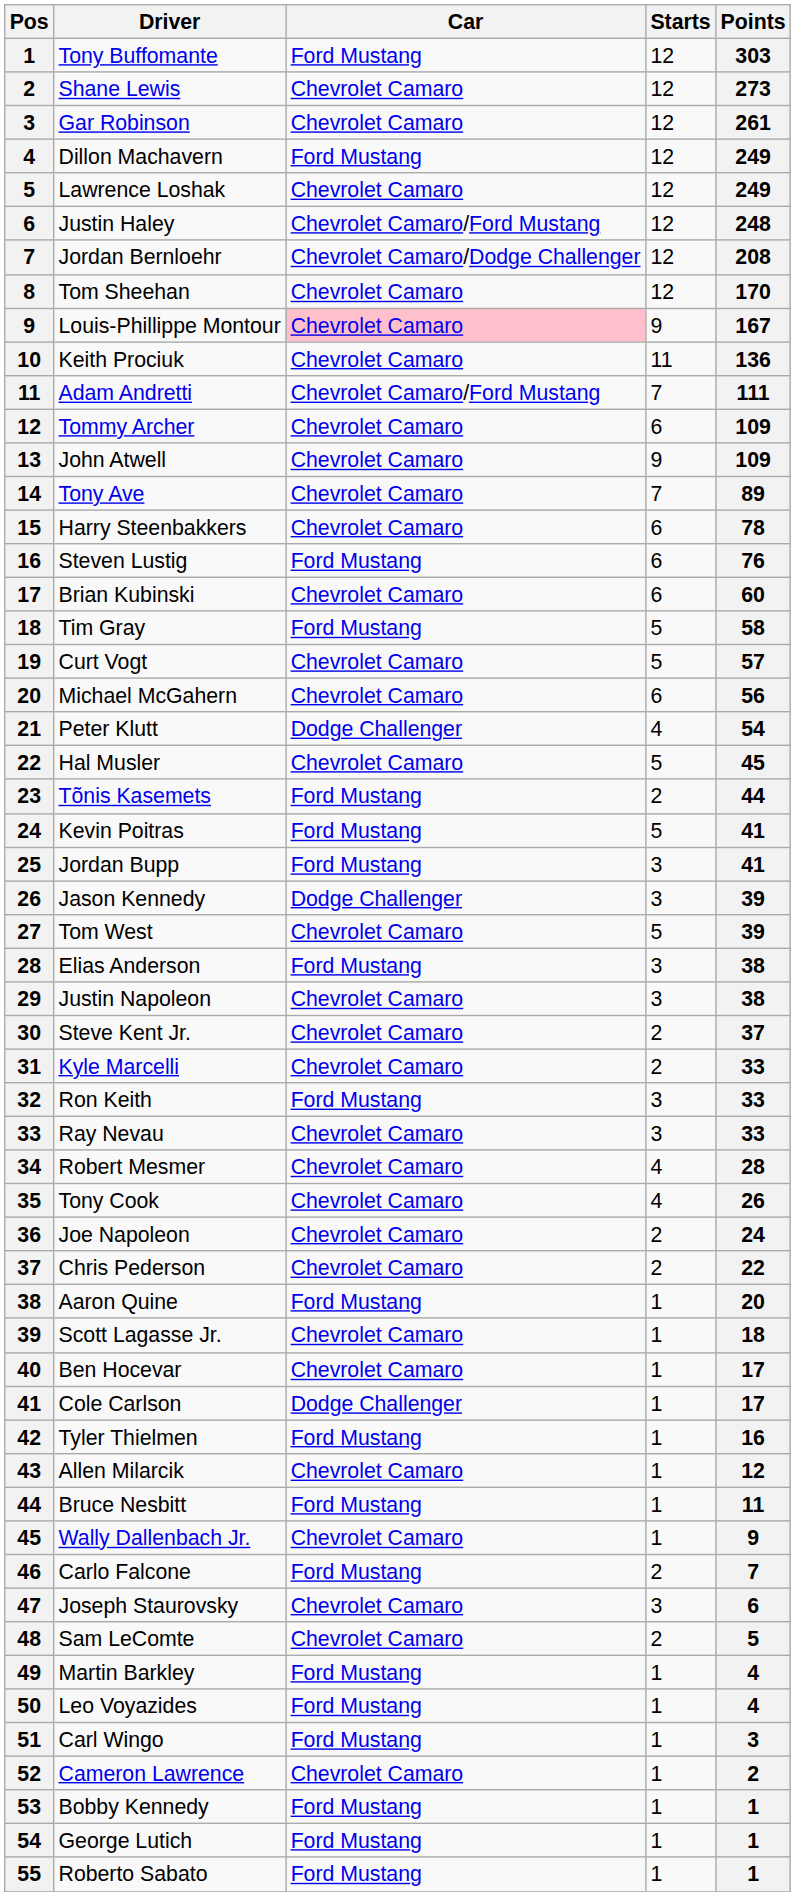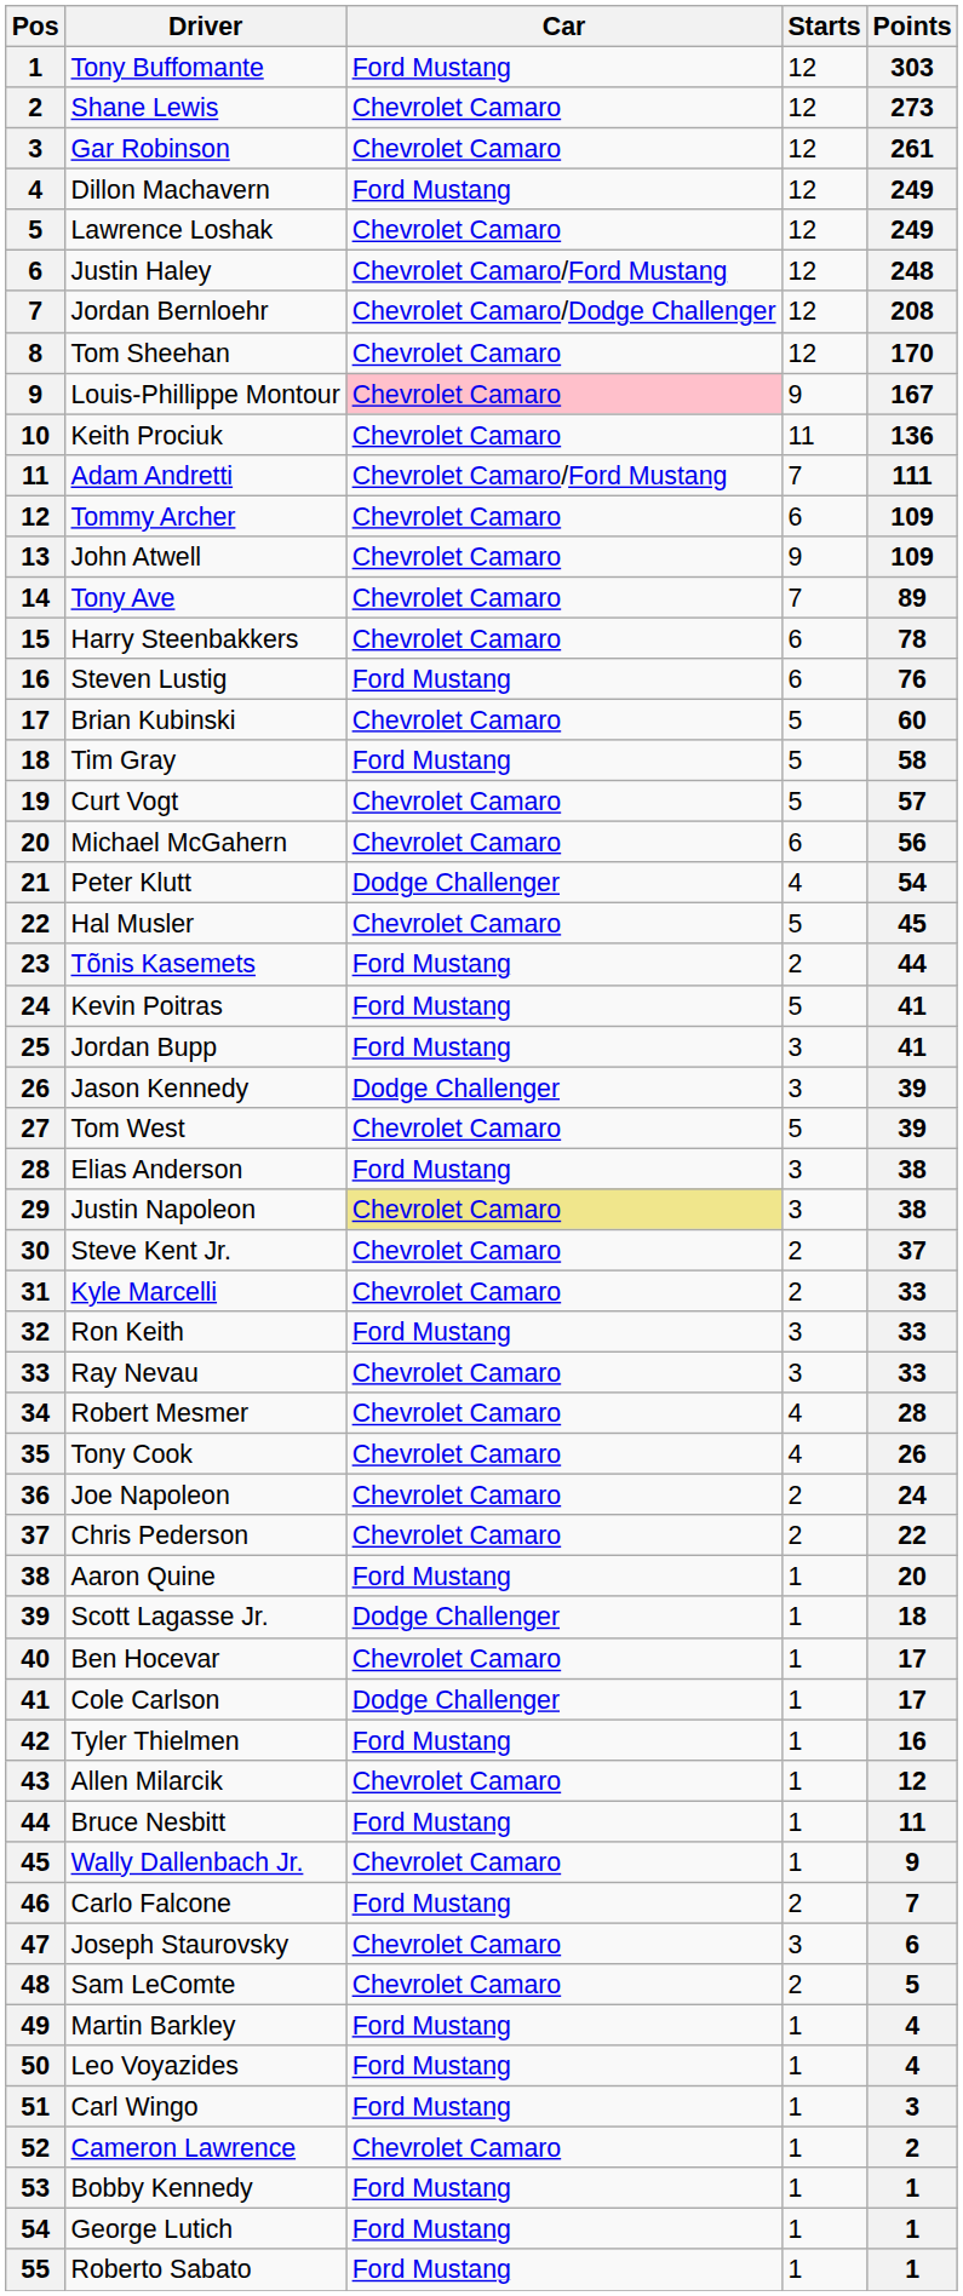 <table class="wikitable" style="font-size: 95%;">
 <tr>
 <th>Pos</th>
 <th>Driver</th>
 <th>Car</th>
 <th>Starts</th>
 <th>Points</th>
 </tr>
 <tr>
 <th>1</th>
 <td> <a href='#'>Tony Buffomante</a></td>
 <td><a href='#'>Ford Mustang</a></td>
 <td>12</td>
 <th>303</th>
 </tr>
 <tr>
 <th>2</th>
 <td> <a href='#'>Shane Lewis</a></td>
 <td><a href='#'>Chevrolet Camaro</a></td>
 <td>12</td>
 <th>273</th>
 </tr>
 <tr>
 <th>3</th>
 <td> <a href='#'>Gar Robinson</a></td>
 <td><a href='#'>Chevrolet Camaro</a></td>
 <td>12</td>
 <th>261</th>
 </tr>
 <tr>
 <th>4</th>
 <td> Dillon Machavern</td>
 <td><a href='#'>Ford Mustang</a></td>
 <td>12</td>
 <th>249</th>
 </tr>
 <tr>
 <th>5</th>
 <td> Lawrence Loshak</td>
 <td><a href='#'>Chevrolet Camaro</a></td>
 <td>12</td>
 <th>249</th>
 </tr>
 <tr>
 <th>6</th>
 <td> Justin Haley</td>
 <td><a href='#'>Chevrolet Camaro</a>/<a href='#'>Ford Mustang</a></td>
 <td>12</td>
 <th>248</th>
 </tr>
 <tr>
 <th>7</th>
 <td> Jordan Bernloehr</td>
 <td><a href='#'>Chevrolet Camaro</a>/<a href='#'>Dodge Challenger</a></td>
 <td>12</td>
 <th>208</th>
 </tr>
 <tr>
 <th>8</th>
 <td> Tom Sheehan</td>
 <td><a href='#'>Chevrolet Camaro</a></td>
 <td>12</td>
 <th>170</th>
 </tr>
 <tr>
 <th>9</th>
 <td> Louis-Phillippe Montour</td>
 <td style="background: pink;"><a href='#'>Chevrolet Camaro</a></td>
 <td>9</td>
 <th>167</th>
 </tr>
 <tr>
 <th>10</th>
 <td> Keith Prociuk</td>
 <td><a href='#'>Chevrolet Camaro</a></td>
 <td>11</td>
 <th>136</th>
 </tr>
 <tr>
 <th>11</th>
 <td> <a href='#'>Adam Andretti</a></td>
 <td><a href='#'>Chevrolet Camaro</a>/<a href='#'>Ford Mustang</a></td>
 <td>7</td>
 <th>111</th>
 </tr>
 <tr>
 <th>12</th>
 <td> <a href='#'>Tommy Archer</a></td>
 <td><a href='#'>Chevrolet Camaro</a></td>
 <td>6</td>
 <th>109</th>
 </tr>
 <tr>
 <th>13</th>
 <td> John Atwell</td>
 <td><a href='#'>Chevrolet Camaro</a></td>
 <td>9</td>
 <th>109</th>
 </tr>
 <tr>
 <th>14</th>
 <td> <a href='#'>Tony Ave</a></td>
 <td><a href='#'>Chevrolet Camaro</a></td>
 <td>7</td>
 <th>89</th>
 </tr>
 <tr>
 <th>15</th>
 <td> Harry Steenbakkers</td>
 <td><a href='#'>Chevrolet Camaro</a></td>
 <td>6</td>
 <th>78</th>
 </tr>
 <tr>
 <th>16</th>
 <td> Steven Lustig</td>
 <td><a href='#'>Ford Mustang</a></td>
 <td>6</td>
 <th>76</th>
 </tr>
 <tr>
 <th>17</th>
 <td> Brian Kubinski</td>
 <td><a href='#'>Chevrolet Camaro</a></td>
-<td>6</td>
+<td>5</td>
 <th>60</th>
 </tr>
 <tr>
 <th>18</th>
 <td> Tim Gray</td>
 <td><a href='#'>Ford Mustang</a></td>
 <td>5</td>
 <th>58</th>
 </tr>
 <tr>
 <th>19</th>
 <td> Curt Vogt</td>
 <td><a href='#'>Chevrolet Camaro</a></td>
 <td>5</td>
 <th>57</th>
 </tr>
 <tr>
 <th>20</th>
 <td> Michael McGahern</td>
 <td><a href='#'>Chevrolet Camaro</a></td>
 <td>6</td>
 <th>56</th>
 </tr>
 <tr>
 <th>21</th>
 <td> Peter Klutt</td>
 <td><a href='#'>Dodge Challenger</a></td>
 <td>4</td>
 <th>54</th>
 </tr>
 <tr>
 <th>22</th>
 <td> Hal Musler</td>
 <td><a href='#'>Chevrolet Camaro</a></td>
 <td>5</td>
 <th>45</th>
 </tr>
 <tr>
 <th>23</th>
 <td> <a href='#'>Tõnis Kasemets</a></td>
 <td><a href='#'>Ford Mustang</a></td>
 <td>2</td>
 <th>44</th>
 </tr>
 <tr>
 <th>24</th>
 <td> Kevin Poitras</td>
 <td><a href='#'>Ford Mustang</a></td>
 <td>5</td>
 <th>41</th>
 </tr>
 <tr>
 <th>25</th>
 <td> Jordan Bupp</td>
 <td><a href='#'>Ford Mustang</a></td>
 <td>3</td>
 <th>41</th>
 </tr>
 <tr>
 <th>26</th>
 <td> Jason Kennedy</td>
 <td><a href='#'>Dodge Challenger</a></td>
 <td>3</td>
 <th>39</th>
 </tr>
 <tr>
 <th>27</th>
 <td> Tom West</td>
 <td><a href='#'>Chevrolet Camaro</a></td>
 <td>5</td>
 <th>39</th>
 </tr>
 <tr>
 <th>28</th>
 <td> Elias Anderson</td>
 <td><a href='#'>Ford Mustang</a></td>
 <td>3</td>
 <th>38</th>
 </tr>
 <tr>
 <th>29</th>
 <td> Justin Napoleon</td>
-<td><a href='#'>Chevrolet Camaro</a></td>
+<td style="background: khaki;"><a href='#'>Chevrolet Camaro</a></td>
 <td>3</td>
 <th>38</th>
 </tr>
 <tr>
 <th>30</th>
 <td> Steve Kent Jr.</td>
 <td><a href='#'>Chevrolet Camaro</a></td>
 <td>2</td>
 <th>37</th>
 </tr>
 <tr>
 <th>31</th>
 <td> <a href='#'>Kyle Marcelli</a></td>
 <td><a href='#'>Chevrolet Camaro</a></td>
 <td>2</td>
 <th>33</th>
 </tr>
 <tr>
 <th>32</th>
 <td> Ron Keith</td>
 <td><a href='#'>Ford Mustang</a></td>
 <td>3</td>
 <th>33</th>
 </tr>
 <tr>
 <th>33</th>
 <td> Ray Nevau</td>
 <td><a href='#'>Chevrolet Camaro</a></td>
 <td>3</td>
 <th>33</th>
 </tr>
 <tr>
 <th>34</th>
 <td> Robert Mesmer</td>
 <td><a href='#'>Chevrolet Camaro</a></td>
 <td>4</td>
 <th>28</th>
 </tr>
 <tr>
 <th>35</th>
 <td> Tony Cook</td>
 <td><a href='#'>Chevrolet Camaro</a></td>
 <td>4</td>
 <th>26</th>
 </tr>
 <tr>
 <th>36</th>
 <td> Joe Napoleon</td>
 <td><a href='#'>Chevrolet Camaro</a></td>
 <td>2</td>
 <th>24</th>
 </tr>
 <tr>
 <th>37</th>
 <td> Chris Pederson</td>
 <td><a href='#'>Chevrolet Camaro</a></td>
 <td>2</td>
 <th>22</th>
 </tr>
 <tr>
 <th>38</th>
 <td> Aaron Quine</td>
 <td><a href='#'>Ford Mustang</a></td>
 <td>1</td>
 <th>20</th>
 </tr>
 <tr>
 <th>39</th>
 <td> Scott Lagasse Jr.</td>
-<td><a href='#'>Chevrolet Camaro</a></td>
+<td><a href='#'>Dodge Challenger</a></td>
 <td>1</td>
 <th>18</th>
 </tr>
 <tr>
 <th>40</th>
 <td> Ben Hocevar</td>
 <td><a href='#'>Chevrolet Camaro</a></td>
 <td>1</td>
 <th>17</th>
 </tr>
 <tr>
 <th>41</th>
 <td> Cole Carlson</td>
 <td><a href='#'>Dodge Challenger</a></td>
 <td>1</td>
 <th>17</th>
 </tr>
 <tr>
 <th>42</th>
 <td> Tyler Thielmen</td>
 <td><a href='#'>Ford Mustang</a></td>
 <td>1</td>
 <th>16</th>
 </tr>
 <tr>
 <th>43</th>
 <td> Allen Milarcik</td>
 <td><a href='#'>Chevrolet Camaro</a></td>
 <td>1</td>
 <th>12</th>
 </tr>
 <tr>
 <th>44</th>
 <td> Bruce Nesbitt</td>
 <td><a href='#'>Ford Mustang</a></td>
 <td>1</td>
 <th>11</th>
 </tr>
 <tr>
 <th>45</th>
 <td> <a href='#'>Wally Dallenbach Jr.</a></td>
 <td><a href='#'>Chevrolet Camaro</a></td>
 <td>1</td>
 <th>9</th>
 </tr>
 <tr>
 <th>46</th>
 <td> Carlo Falcone</td>
 <td><a href='#'>Ford Mustang</a></td>
 <td>2</td>
 <th>7</th>
 </tr>
 <tr>
 <th>47</th>
 <td> Joseph Staurovsky</td>
 <td><a href='#'>Chevrolet Camaro</a></td>
 <td>3</td>
 <th>6</th>
 </tr>
 <tr>
 <th>48</th>
 <td> Sam LeComte</td>
 <td><a href='#'>Chevrolet Camaro</a></td>
 <td>2</td>
 <th>5</th>
 </tr>
 <tr>
 <th>49</th>
 <td> Martin Barkley</td>
 <td><a href='#'>Ford Mustang</a></td>
 <td>1</td>
 <th>4</th>
 </tr>
 <tr>
 <th>50</th>
 <td> Leo Voyazides</td>
 <td><a href='#'>Ford Mustang</a></td>
 <td>1</td>
 <th>4</th>
 </tr>
 <tr>
 <th>51</th>
 <td> Carl Wingo</td>
 <td><a href='#'>Ford Mustang</a></td>
 <td>1</td>
 <th>3</th>
 </tr>
 <tr>
 <th>52</th>
 <td> <a href='#'>Cameron Lawrence</a></td>
 <td><a href='#'>Chevrolet Camaro</a></td>
 <td>1</td>
 <th>2</th>
 </tr>
 <tr>
 <th>53</th>
 <td> Bobby Kennedy</td>
 <td><a href='#'>Ford Mustang</a></td>
 <td>1</td>
 <th>1</th>
 </tr>
 <tr>
 <th>54</th>
 <td> George Lutich</td>
 <td><a href='#'>Ford Mustang</a></td>
 <td>1</td>
 <th>1</th>
 </tr>
 <tr>
 <th>55</th>
 <td> Roberto Sabato</td>
 <td><a href='#'>Ford Mustang</a></td>
 <td>1</td>
 <th>1</th>
 </tr>
 </table>
